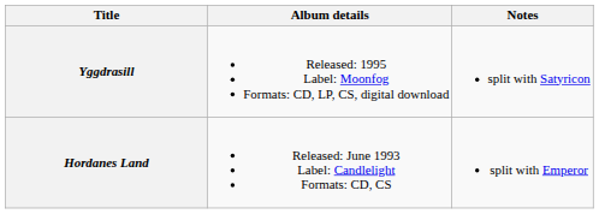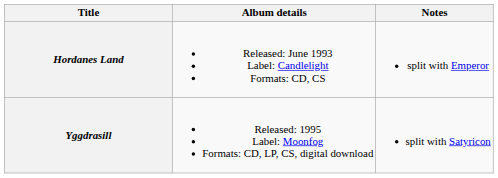 <table class="wikitable plainrowheaders" style="text-align:center;">
 <tr>
 <th scope="col" style="width:15em;">Title</th>
 <th scope="col">Album details</th>
 <th scope="col">Notes</th>
 </tr>
 <tr>
+<th scope="row"><em>Hordanes Land</em></th>
+<td><br><ul><li>Released: June 1993</li><li>Label: <a href='#'>Candlelight</a></li><li>Formats: CD, CS</li></ul></td>
+<td><br><ul><li>split with <a href='#'>Emperor</a></li></ul></td>
+</tr>
+<tr>
 <th scope="row"><em>Yggdrasill</em></th>
 <td><br><ul><li>Released: 1995</li><li>Label: <a href='#'>Moonfog</a></li><li>Formats: CD, LP, CS, digital download</li></ul></td>
 <td><br><ul><li>split with <a href='#'>Satyricon</a></li></ul></td>
 </tr>
-<tr>
-<th scope="row"><em>Hordanes Land</em></th>
-<td><br><ul><li>Released: June 1993</li><li>Label: <a href='#'>Candlelight</a></li><li>Formats: CD, CS</li></ul></td>
-<td><br><ul><li>split with <a href='#'>Emperor</a></li></ul></td>
-</tr>
 </table>
